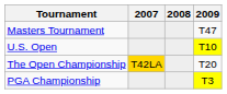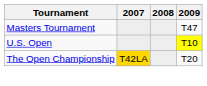 <table class="wikitable" style="font-size:95%;text-align:center;">
 <tr>
 <th>Tournament</th>
 <th>2007</th>
 <th>2008</th>
 <th>2009</th>
 </tr>
 <tr>
 <td align=left><a href='#'>Masters Tournament</a></td>
 <td style="background:#eeeeee;"></td>
 <td style="background:#eeeeee;"></td>
 <td>T47</td>
 </tr>
 <tr>
 <td align=left><a href='#'>U.S. Open</a></td>
 <td style="background:#eeeeee;"></td>
 <td style="background:#eeeeee;"></td>
 <td style="background:yellow;">T10</td>
 </tr>
 <tr>
 <td align=left><a href='#'>The Open Championship</a></td>
 <td style="background: gold;">T42<span>LA</span></td>
 <td style="background:#eeeeee;"></td>
 <td>T20</td>
 </tr>
-<tr>
-<td align=left><a href='#'>PGA Championship</a></td>
-<td style="background:#eeeeee;"></td>
-<td style="background:#eeeeee;"></td>
-<td style="background:yellow;">T3</td>
-</tr>
 </table>
